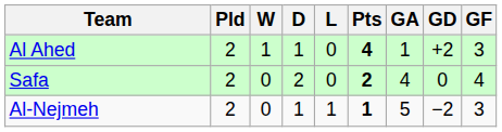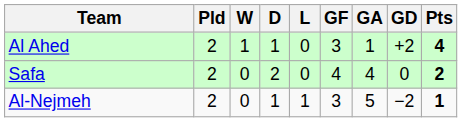 <table class="wikitable" style="text-align: center;">
 <tr>
 <th width=165>Team</th>
 <th width=20>Pld</th>
 <th width=20>W</th>
 <th width=20>D</th>
 <th width=20>L</th>
-<th width=20>Pts</th>
+<th width=20>GF</th>
 <th width=20>GA</th>
 <th width=20>GD</th>
-<th width=20>GF</th>
+<th width=20>Pts</th>
 </tr>
 <tr bgcolor = ccffcc>
 <td style="text-align:left;"> <a href='#'>Al Ahed</a></td>
 <td>2</td>
 <td>1</td>
 <td>1</td>
 <td>0</td>
-<td><strong>4</strong></td>
+<td>3</td>
 <td>1</td>
 <td>+2</td>
-<td>3</td>
+<td><strong>4</strong></td>
 </tr>
 <tr bgcolor = ccffcc>
 <td style="text-align:left;"> <a href='#'>Safa</a></td>
 <td>2</td>
 <td>0</td>
 <td>2</td>
 <td>0</td>
-<td><strong>2</strong></td>
+<td>4</td>
 <td>4</td>
 <td>0</td>
-<td>4</td>
+<td><strong>2</strong></td>
 </tr>
 <tr>
 <td style="text-align:left;"> <a href='#'>Al-Nejmeh</a></td>
 <td>2</td>
 <td>0</td>
 <td>1</td>
 <td>1</td>
-<td><strong>1</strong></td>
+<td>3</td>
 <td>5</td>
 <td>−2</td>
-<td>3</td>
+<td><strong>1</strong></td>
 </tr>
 </table>
